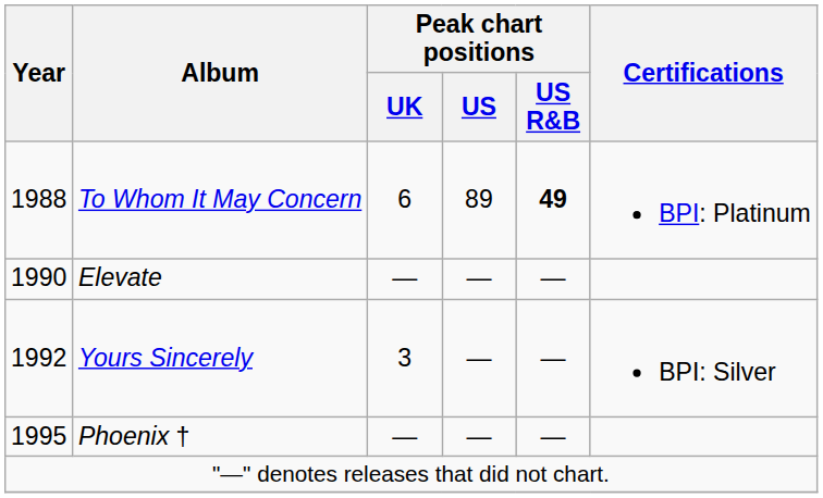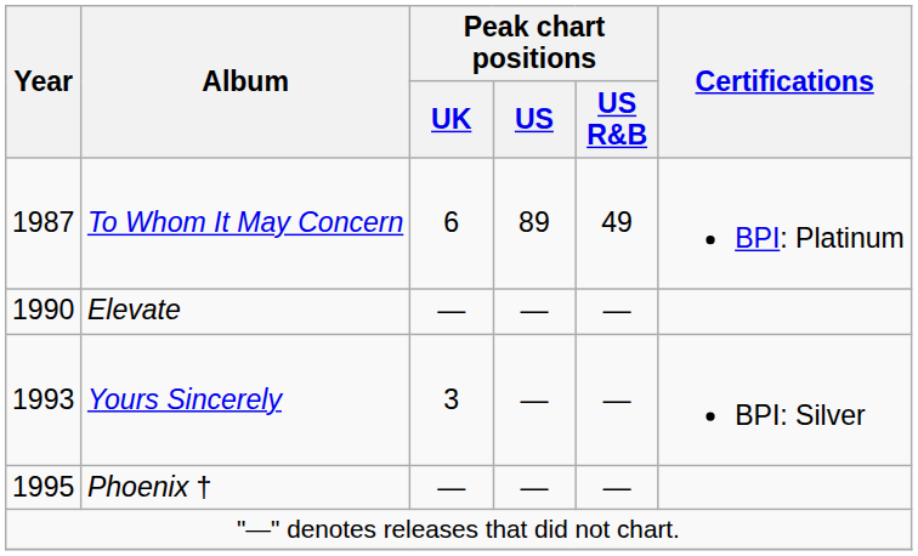 <table class="wikitable">
 <tr>
 <th rowspan="2">Year</th>
 <th rowspan="2">Album</th>
 <th colspan="3">Peak chart positions</th>
 <th rowspan="2"><a href='#'>Certifications</a></th>
 </tr>
 <tr>
 <th style="width:40px;"><a href='#'>UK</a><br></th>
 <th style="width:40px;"><a href='#'>US</a><br></th>
 <th style="width:40px;"><a href='#'>US R&B</a><br></th>
 </tr>
 <tr>
-<td>1988</td>
+<td>1987</td>
 <td><em><a href='#'>To Whom It May Concern</a></em></td>
 <td style="text-align:center;">6</td>
 <td style="text-align:center;">89</td>
-<td style="text-align:center;"><strong>49</strong></td>
+<td style="text-align:center;">49</td>
 <td><br><ul><li><a href='#'>BPI</a>: Platinum</li></ul></td>
 </tr>
 <tr>
 <td>1990</td>
 <td><em>Elevate</em></td>
 <td style="text-align:center;">—</td>
 <td style="text-align:center;">—</td>
 <td style="text-align:center;">—</td>
 <td></td>
 </tr>
 <tr>
-<td>1992</td>
+<td>1993</td>
 <td><em><a href='#'>Yours Sincerely</a></em></td>
 <td style="text-align:center;">3</td>
 <td style="text-align:center;">—</td>
 <td style="text-align:center;">—</td>
 <td><br><ul><li>BPI: Silver</li></ul></td>
 </tr>
 <tr>
 <td>1995</td>
 <td><em>Phoenix</em> †</td>
 <td style="text-align:center;">—</td>
 <td style="text-align:center;">—</td>
 <td style="text-align:center;">—</td>
 <td></td>
 </tr>
 <tr>
 <td colspan="6" align=center style="font-size:90%">"—" denotes releases that did not chart.</td>
 </tr>
 <tr>
 </tr>
 </table>
